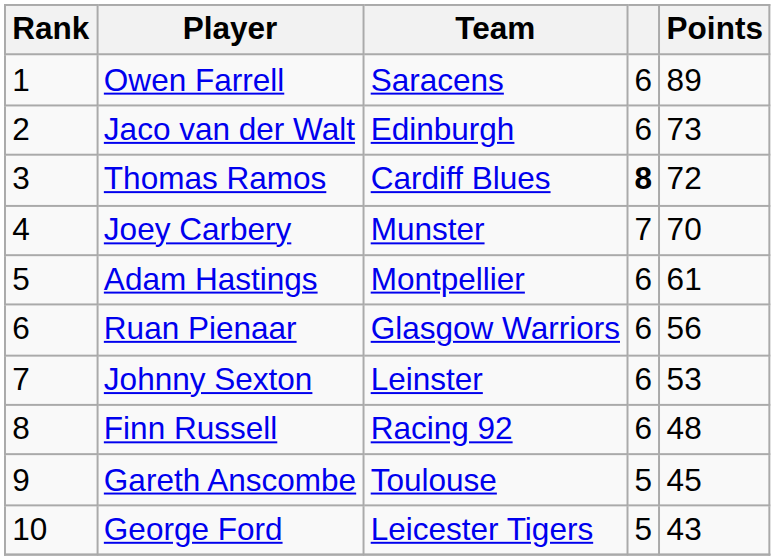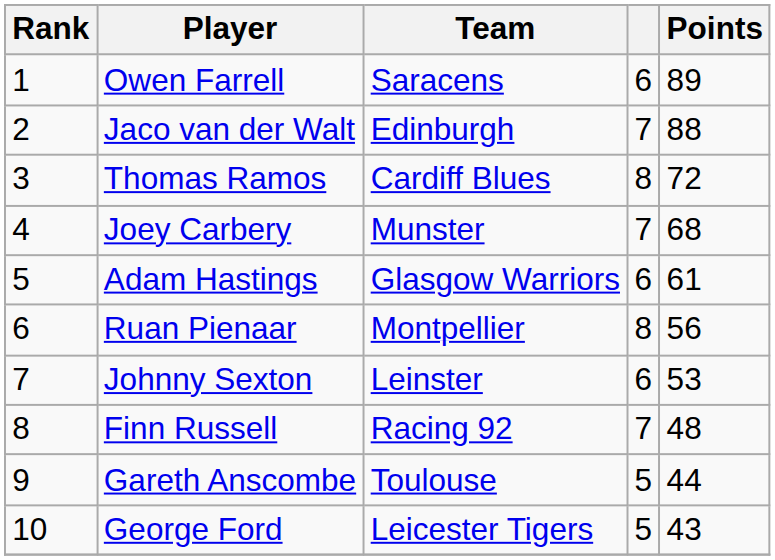 <table class="wikitable">
 <tr>
 <th>Rank</th>
 <th>Player</th>
 <th>Team</th>
 <th></th>
 <th>Points</th>
 </tr>
 <tr>
 <td>1</td>
 <td> <a href='#'>Owen Farrell</a></td>
 <td><a href='#'>Saracens</a></td>
 <td>6</td>
 <td>89</td>
 </tr>
 <tr>
 <td>2</td>
 <td> <a href='#'>Jaco van der Walt</a></td>
 <td><a href='#'>Edinburgh</a></td>
-<td>6</td>
-<td>73</td>
+<td>7</td>
+<td>88</td>
 </tr>
 <tr>
 <td>3</td>
 <td> <a href='#'>Thomas Ramos</a></td>
 <td><a href='#'>Cardiff Blues</a></td>
-<td><strong>8</strong></td>
+<td>8</td>
 <td>72</td>
 </tr>
 <tr>
 <td>4</td>
 <td> <a href='#'>Joey Carbery</a></td>
 <td><a href='#'>Munster</a></td>
 <td>7</td>
-<td>70</td>
+<td>68</td>
 </tr>
 <tr>
 <td>5</td>
 <td> <a href='#'>Adam Hastings</a></td>
-<td><a href='#'>Montpellier</a></td>
+<td><a href='#'>Glasgow Warriors</a></td>
 <td>6</td>
 <td>61</td>
 </tr>
 <tr>
 <td>6</td>
 <td> <a href='#'>Ruan Pienaar</a></td>
-<td><a href='#'>Glasgow Warriors</a></td>
-<td>6</td>
+<td><a href='#'>Montpellier</a></td>
+<td>8</td>
 <td>56</td>
 </tr>
 <tr>
 <td>7</td>
 <td> <a href='#'>Johnny Sexton</a></td>
 <td><a href='#'>Leinster</a></td>
 <td>6</td>
 <td>53</td>
 </tr>
 <tr>
 <td>8</td>
 <td> <a href='#'>Finn Russell</a></td>
 <td><a href='#'>Racing 92</a></td>
-<td>6</td>
+<td>7</td>
 <td>48</td>
 </tr>
 <tr>
 <td>9</td>
 <td> <a href='#'>Gareth Anscombe</a></td>
 <td><a href='#'>Toulouse</a></td>
 <td>5</td>
-<td>45</td>
+<td>44</td>
 </tr>
 <tr>
 <td>10</td>
 <td> <a href='#'>George Ford</a></td>
 <td><a href='#'>Leicester Tigers</a></td>
 <td>5</td>
 <td>43</td>
 </tr>
 <tr>
 </tr>
 </table>
